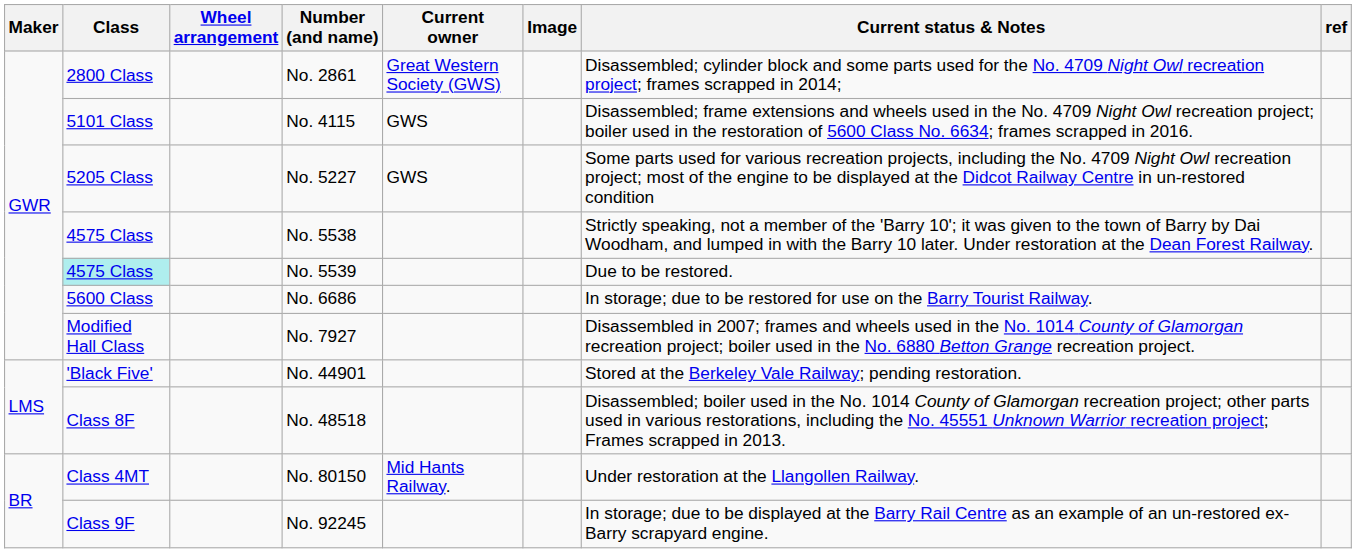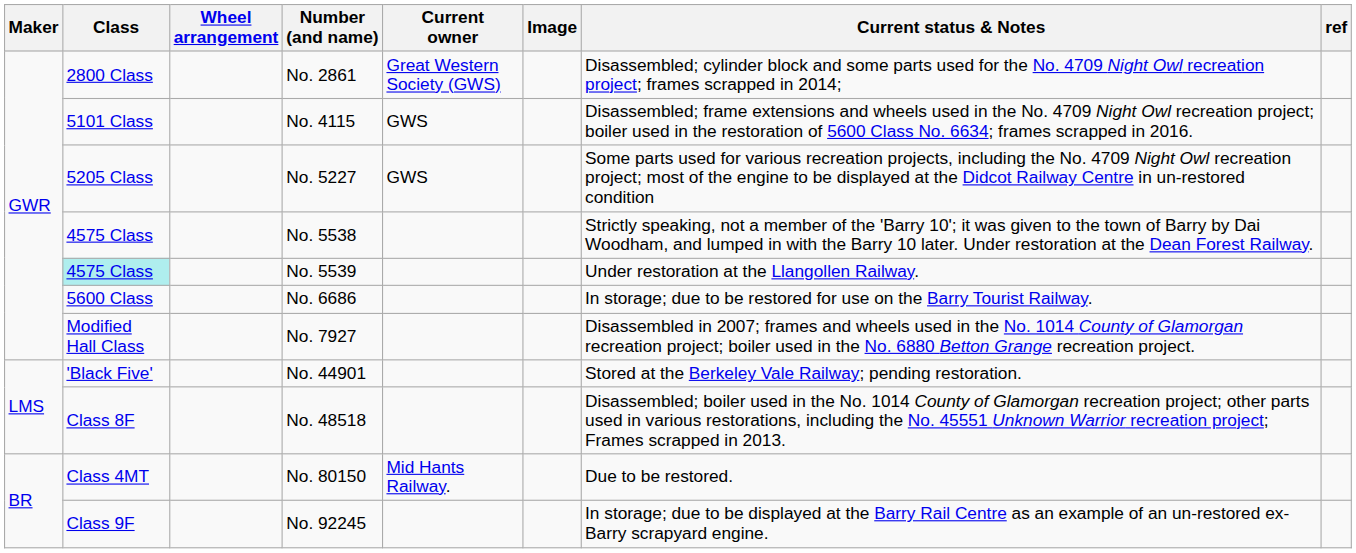 <table class="wikitable sortable">
 <tr>
 <th>Maker<br></th>
 <th>Class<br></th>
 <th><a href='#'>Wheel<br>arrangement</a></th>
 <th>Number<br>(and name)</th>
 <th>Current<br>owner</th>
 <th>Image</th>
 <th>Current status & Notes</th>
 <th>ref</th>
 </tr>
 <tr>
 <td rowspan=7><a href='#'>GWR</a></td>
 <td><a href='#'>2800 Class</a></td>
 <td></td>
 <td>No. 2861</td>
 <td><a href='#'>Great Western Society (GWS)</a></td>
 <td></td>
 <td>Disassembled; cylinder block and some parts used for the <a href='#'>No. 4709 <em>Night Owl</em> recreation project</a>; frames scrapped in 2014;</td>
 <td></td>
 </tr>
 <tr>
 <td><a href='#'>5101 Class</a></td>
 <td></td>
 <td>No. 4115</td>
 <td>GWS</td>
 <td></td>
 <td>Disassembled; frame extensions and wheels used in the No. 4709 <em>Night Owl</em> recreation project; boiler used in the restoration of <a href='#'>5600 Class No. 6634</a>; frames scrapped in 2016.</td>
 <td></td>
 </tr>
 <tr>
 <td><a href='#'>5205 Class</a></td>
 <td></td>
 <td>No. 5227</td>
 <td>GWS</td>
 <td></td>
 <td>Some parts used for various recreation projects, including the No. 4709 <em>Night Owl</em> recreation project; most of the engine to be displayed at the <a href='#'>Didcot Railway Centre</a> in un-restored condition</td>
 <td></td>
 </tr>
 <tr>
 <td><a href='#'>4575 Class</a></td>
 <td></td>
 <td>No. 5538</td>
 <td></td>
 <td></td>
 <td>Strictly speaking, not a member of the 'Barry 10'; it was given to the town of Barry by Dai Woodham, and lumped in with the Barry 10 later. Under restoration at the <a href='#'>Dean Forest Railway</a>.</td>
 <td></td>
 </tr>
 <tr>
 <td style="background: paleturquoise;"><a href='#'>4575 Class</a></td>
 <td></td>
 <td>No. 5539</td>
 <td></td>
 <td></td>
-<td>Due to be restored.</td>
+<td>Under restoration at the <a href='#'>Llangollen Railway</a>.</td>
 <td></td>
 </tr>
 <tr>
 <td><a href='#'>5600 Class</a></td>
 <td></td>
 <td>No. 6686</td>
 <td></td>
 <td></td>
 <td>In storage; due to be restored for use on the <a href='#'>Barry Tourist Railway</a>.</td>
 <td></td>
 </tr>
 <tr>
 <td><a href='#'>Modified Hall Class</a></td>
 <td></td>
 <td>No. 7927</td>
 <td></td>
 <td></td>
 <td>Disassembled in 2007; frames and wheels used in the <a href='#'>No. 1014 <em>County of Glamorgan</em></a> recreation project; boiler used in the <a href='#'>No. 6880 <em>Betton Grange</em></a> recreation project.</td>
 <td></td>
 </tr>
 <tr>
 <td rowspan=2><a href='#'>LMS</a></td>
 <td><a href='#'>'Black Five'</a></td>
 <td></td>
 <td>No. 44901</td>
 <td></td>
 <td></td>
 <td>Stored at the <a href='#'>Berkeley Vale Railway</a>; pending restoration.</td>
 <td></td>
 </tr>
 <tr>
 <td><a href='#'>Class 8F</a></td>
 <td></td>
 <td>No. 48518</td>
 <td></td>
 <td></td>
 <td>Disassembled; boiler used in the No. 1014 <em>County of Glamorgan</em> recreation project; other parts used in various restorations, including the <a href='#'>No. 45551 <em>Unknown Warrior</em> recreation project</a>; Frames scrapped in 2013.</td>
 <td></td>
 </tr>
 <tr>
 <td rowspan=2><a href='#'>BR</a></td>
 <td><a href='#'>Class 4MT</a></td>
 <td></td>
 <td>No. 80150</td>
 <td><a href='#'>Mid Hants Railway</a>.</td>
 <td></td>
-<td>Under restoration at the <a href='#'>Llangollen Railway</a>.</td>
+<td>Due to be restored.</td>
 <td></td>
 </tr>
 <tr>
 <td><a href='#'>Class 9F</a></td>
 <td></td>
 <td>No. 92245</td>
 <td></td>
 <td></td>
 <td>In storage; due to be displayed at the <a href='#'>Barry Rail Centre</a> as an example of an un-restored ex-Barry scrapyard engine.</td>
 <td></td>
 </tr>
 </table>
